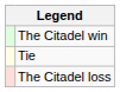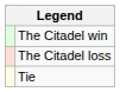 <table class="wikitable" style="font-size:90%">
 <tr>
 <th colspan="2">Legend</th>
 </tr>
 <tr>
 <td bgcolor="#ddffdd"> </td>
 <td>The Citadel win</td>
 </tr>
 <tr>
+<td bgcolor="#ffdddd"> </td>
+<td>The Citadel loss</td>
+</tr>
+<tr>
 <td bgcolor="#ffffe6"> </td>
 <td>Tie</td>
 </tr>
-<tr>
-<td bgcolor="#ffdddd"> </td>
-<td>The Citadel loss</td>
-</tr>
 </table>
